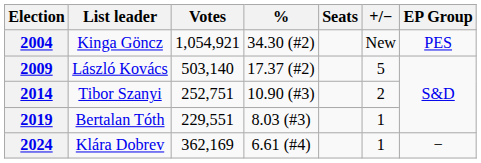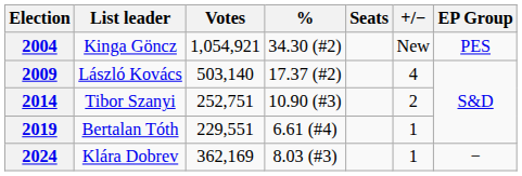 <table class=wikitable style="text-align:center;">
 <tr>
 <th>Election</th>
 <th>List leader</th>
 <th>Votes</th>
 <th>%</th>
 <th>Seats</th>
 <th>+/−</th>
 <th>EP Group</th>
 </tr>
 <tr>
 <th><a href='#'>2004</a></th>
 <td><a href='#'>Kinga Göncz</a></td>
 <td>1,054,921</td>
 <td>34.30 (#2)</td>
 <td></td>
 <td>New</td>
 <td><a href='#'>PES</a></td>
 </tr>
 <tr>
 <th><a href='#'>2009</a></th>
 <td><a href='#'>László Kovács</a></td>
 <td>503,140</td>
 <td>17.37 (#2)</td>
 <td></td>
-<td> 5</td>
+<td> 4</td>
 <td rowspan=3><a href='#'>S&D</a></td>
 </tr>
 <tr>
 <th><a href='#'>2014</a></th>
 <td><a href='#'>Tibor Szanyi</a></td>
 <td>252,751</td>
 <td>10.90 (#3)</td>
 <td></td>
 <td> 2</td>
 </tr>
 <tr>
 <th><a href='#'>2019</a></th>
 <td><a href='#'>Bertalan Tóth</a></td>
 <td>229,551</td>
-<td>8.03 (#3)</td>
+<td>6.61 (#4)</td>
 <td></td>
 <td> 1</td>
 </tr>
 <tr>
 <th><a href='#'>2024</a></th>
 <td><a href='#'>Klára Dobrev</a></td>
 <td>362,169</td>
-<td>6.61 (#4)</td>
+<td>8.03 (#3)</td>
 <td></td>
 <td> 1</td>
 <td>−</td>
 </tr>
 </table>
